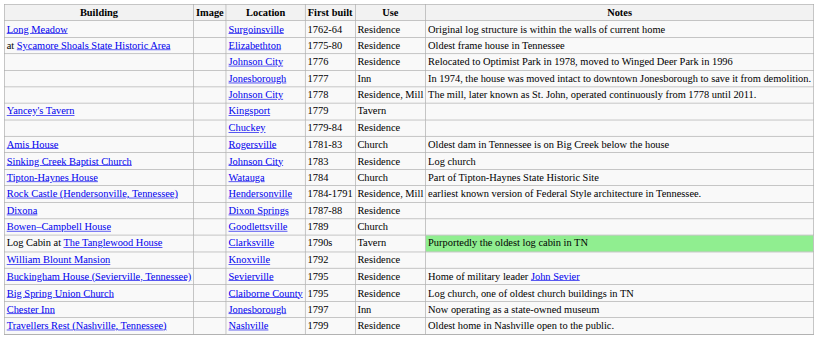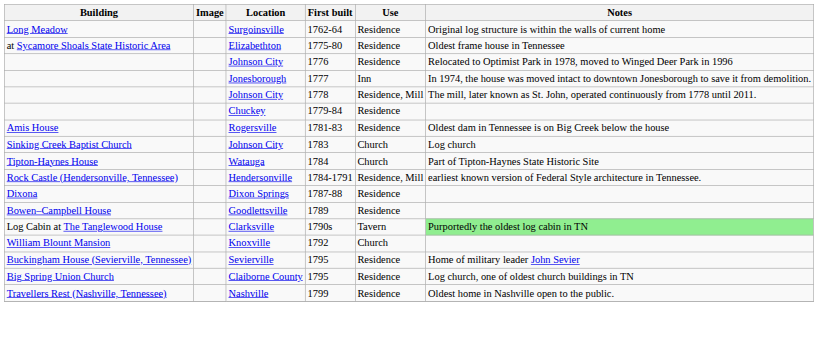 <table class="wikitable sortable">
 <tr>
 <th>Building</th>
 <th class="unsortable">Image</th>
 <th>Location</th>
 <th>First built</th>
 <th>Use</th>
 <th class="unsortable">Notes</th>
 </tr>
 <tr>
 <td><a href='#'>Long Meadow</a></td>
 <td></td>
 <td><a href='#'>Surgoinsville</a></td>
 <td>1762-64</td>
 <td>Residence</td>
 <td>Original log structure is within the walls of current home</td>
 </tr>
 <tr>
 <td> at <a href='#'>Sycamore Shoals State Historic Area</a></td>
 <td></td>
 <td><a href='#'>Elizabethton</a></td>
 <td>1775-80</td>
 <td>Residence</td>
 <td>Oldest frame house in Tennessee</td>
 </tr>
 <tr>
 <td></td>
 <td></td>
 <td><a href='#'>Johnson City</a></td>
 <td>1776</td>
 <td>Residence</td>
 <td>Relocated to Optimist Park in 1978, moved to Winged Deer Park in 1996</td>
 </tr>
 <tr>
 <td></td>
 <td></td>
 <td><a href='#'>Jonesborough</a></td>
 <td>1777</td>
 <td>Inn</td>
 <td>In 1974, the house was moved intact to downtown Jonesborough to save it from demolition.</td>
 </tr>
 <tr>
 <td></td>
 <td></td>
 <td><a href='#'>Johnson City</a></td>
 <td>1778</td>
 <td>Residence, Mill</td>
 <td>The mill, later known as St. John, operated continuously from 1778 until 2011.</td>
 </tr>
 <tr>
-<td><a href='#'>Yancey's Tavern</a></td>
-<td></td>
-<td><a href='#'>Kingsport</a></td>
-<td>1779</td>
-<td>Tavern</td>
-<td></td>
-</tr>
-<tr>
 <td></td>
 <td></td>
 <td><a href='#'>Chuckey</a></td>
 <td>1779-84</td>
 <td>Residence</td>
 <td></td>
 </tr>
 <tr>
 <td><a href='#'>Amis House</a></td>
 <td></td>
 <td><a href='#'>Rogersville</a></td>
 <td>1781-83</td>
-<td>Church</td>
+<td>Residence</td>
 <td>Oldest dam in Tennessee is on Big Creek below the house</td>
 </tr>
 <tr>
 <td><a href='#'>Sinking Creek Baptist Church</a></td>
 <td></td>
 <td><a href='#'>Johnson City</a></td>
 <td>1783</td>
-<td>Residence</td>
+<td>Church</td>
 <td>Log church</td>
 </tr>
 <tr>
 <td><a href='#'>Tipton-Haynes House</a></td>
 <td></td>
 <td><a href='#'>Watauga</a></td>
 <td>1784</td>
 <td>Church</td>
 <td>Part of Tipton-Haynes State Historic Site</td>
 </tr>
 <tr>
 <td><a href='#'>Rock Castle (Hendersonville, Tennessee)</a></td>
 <td></td>
 <td><a href='#'>Hendersonville</a></td>
 <td>1784-1791</td>
 <td>Residence, Mill</td>
 <td>earliest known version of Federal Style architecture in Tennessee.</td>
 </tr>
 <tr>
 <td><a href='#'>Dixona</a></td>
 <td></td>
 <td><a href='#'>Dixon Springs</a></td>
 <td>1787-88</td>
 <td>Residence</td>
 <td></td>
 </tr>
 <tr>
 <td><a href='#'>Bowen–Campbell House</a></td>
 <td></td>
 <td><a href='#'>Goodlettsville</a></td>
 <td>1789</td>
-<td>Church</td>
+<td>Residence</td>
 <td></td>
 </tr>
 <tr>
 <td>Log Cabin at <a href='#'>The Tanglewood House</a></td>
 <td></td>
 <td><a href='#'>Clarksville</a></td>
 <td>1790s</td>
 <td>Tavern</td>
 <td style="background: lightgreen;">Purportedly the oldest log cabin in TN</td>
 </tr>
 <tr>
 <td><a href='#'>William Blount Mansion</a></td>
 <td></td>
 <td><a href='#'>Knoxville</a></td>
 <td>1792</td>
-<td>Residence</td>
+<td>Church</td>
 <td></td>
 </tr>
 <tr>
 <td><a href='#'>Buckingham House (Sevierville, Tennessee)</a></td>
 <td></td>
 <td><a href='#'>Sevierville</a></td>
 <td>1795</td>
 <td>Residence</td>
 <td>Home of military leader <a href='#'>John Sevier</a></td>
 </tr>
 <tr>
 <td><a href='#'>Big Spring Union Church</a></td>
 <td></td>
 <td><a href='#'>Claiborne County</a></td>
 <td>1795</td>
 <td>Residence</td>
 <td>Log church, one of oldest church buildings in TN</td>
 </tr>
 <tr>
-<td><a href='#'>Chester Inn</a></td>
-<td></td>
-<td><a href='#'>Jonesborough</a></td>
-<td>1797</td>
-<td>Inn</td>
-<td>Now operating as a state-owned museum</td>
-</tr>
-<tr>
 <td><a href='#'>Travellers Rest (Nashville, Tennessee)</a></td>
 <td></td>
 <td><a href='#'>Nashville</a></td>
 <td>1799</td>
 <td>Residence</td>
 <td>Oldest home in Nashville open to the public.</td>
 </tr>
 <tr>
 </tr>
 </table>
